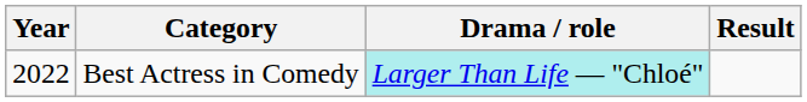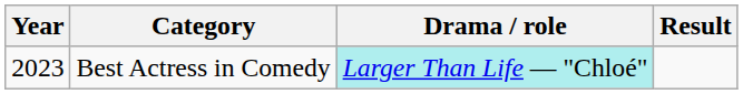 <table class="wikitable sortable">
 <tr>
 <th>Year</th>
 <th>Category</th>
 <th>Drama / role</th>
 <th>Result</th>
 </tr>
 <tr>
-<td>2022</td>
+<td>2023</td>
 <td>Best Actress in Comedy</td>
 <td style="background: paleturquoise;"><em><a href='#'>Larger Than Life</a></em> — "Chloé"</td>
 <td></td>
 </tr>
 </table>
